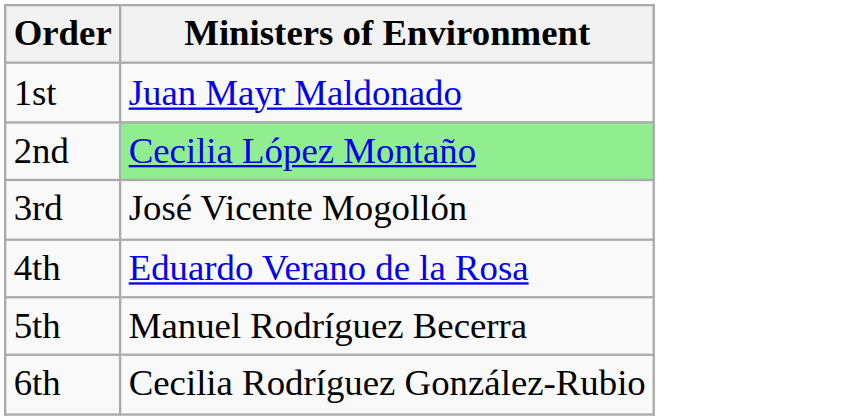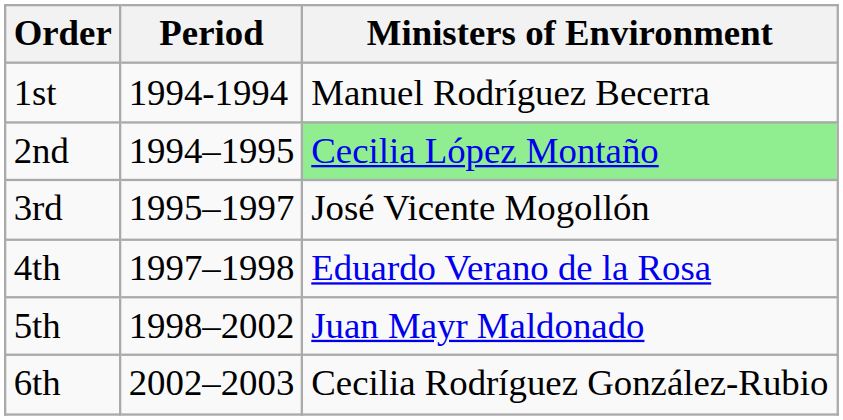 <table class="wikitable">
 <tr>
 <th>Order</th>
+<th>Period</th>
 <th>Ministers of Environment</th>
 </tr>
 <tr>
 <td>1st</td>
-<td><a href='#'>Juan Mayr Maldonado</a></td>
+<td>1994-1994</td>
+<td>Manuel Rodríguez Becerra</td>
 </tr>
 <tr>
 <td>2nd</td>
+<td>1994–1995</td>
 <td style="background: lightgreen;"><a href='#'>Cecilia López Montaño</a></td>
 </tr>
 <tr>
 <td>3rd</td>
+<td>1995–1997</td>
 <td>José Vicente Mogollón</td>
 </tr>
 <tr>
 <td>4th</td>
+<td>1997–1998</td>
 <td><a href='#'>Eduardo Verano de la Rosa</a></td>
 </tr>
 <tr>
 <td>5th</td>
-<td>Manuel Rodríguez Becerra</td>
+<td>1998–2002</td>
+<td><a href='#'>Juan Mayr Maldonado</a></td>
 </tr>
 <tr>
 <td>6th</td>
+<td>2002–2003</td>
 <td>Cecilia Rodríguez González-Rubio</td>
 </tr>
 </table>
